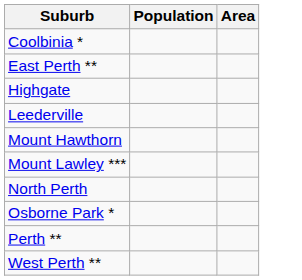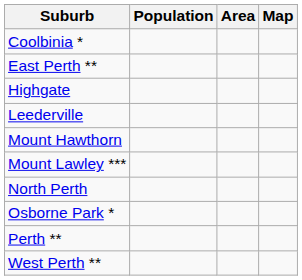 <table class="wikitable sortable">
 <tr>
 <th>Suburb</th>
 <th data-sort-type=number>Population</th>
 <th data-sort-type=number>Area</th>
+<th>Map</th>
 </tr>
 <tr>
 <td><a href='#'>Coolbinia</a> *</td>
+<td></td>
 <td></td>
 <td></td>
 </tr>
 <tr>
 <td><a href='#'>East Perth</a> **</td>
 <td></td>
 <td></td>
+<td></td>
 </tr>
 <tr>
 <td><a href='#'>Highgate</a></td>
+<td></td>
 <td></td>
 <td></td>
 </tr>
 <tr>
 <td><a href='#'>Leederville</a></td>
 <td></td>
 <td></td>
+<td></td>
 </tr>
 <tr>
 <td><a href='#'>Mount Hawthorn</a></td>
+<td></td>
 <td></td>
 <td></td>
 </tr>
 <tr>
 <td><a href='#'>Mount Lawley</a> ***</td>
 <td></td>
 <td></td>
+<td></td>
 </tr>
 <tr>
 <td><a href='#'>North Perth</a></td>
+<td></td>
 <td></td>
 <td></td>
 </tr>
 <tr>
 <td><a href='#'>Osborne Park</a> *</td>
 <td></td>
 <td></td>
+<td></td>
 </tr>
 <tr>
 <td><a href='#'>Perth</a> **</td>
+<td></td>
 <td></td>
 <td></td>
 </tr>
 <tr>
 <td><a href='#'>West Perth</a> **</td>
 <td></td>
 <td></td>
+<td></td>
 </tr>
 </table>
